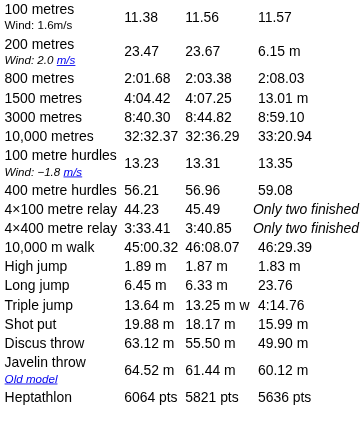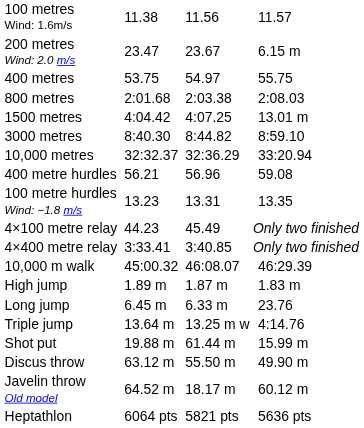 <table>
 <tr>
 <td>100 metres<br><small> Wind: 1.6m/s</small></td>
 <td></td>
 <td>11.38</td>
 <td></td>
 <td>11.56</td>
 <td></td>
 <td>11.57</td>
 </tr>
 <tr>
 <td>200 metres<br><small><em>Wind: 2.0 <a href='#'>m/s</a></em></small></td>
 <td></td>
 <td>23.47</td>
 <td></td>
 <td>23.67</td>
 <td></td>
 <td>6.15 m</td>
+</tr>
+<tr>
+<td>400 metres</td>
+<td></td>
+<td>53.75</td>
+<td></td>
+<td>54.97</td>
+<td></td>
+<td>55.75</td>
 </tr>
 <tr>
 <td>800 metres</td>
 <td></td>
 <td>2:01.68</td>
 <td></td>
 <td>2:03.38</td>
 <td></td>
 <td>2:08.03</td>
 </tr>
 <tr>
 <td>1500 metres</td>
 <td></td>
 <td>4:04.42</td>
 <td></td>
 <td>4:07.25</td>
 <td></td>
 <td>13.01 m</td>
 </tr>
 <tr>
 <td>3000 metres</td>
 <td></td>
 <td>8:40.30</td>
 <td></td>
 <td>8:44.82</td>
 <td></td>
 <td>8:59.10</td>
 </tr>
 <tr>
 <td>10,000 metres</td>
 <td></td>
 <td>32:32.37</td>
 <td></td>
 <td>32:36.29</td>
 <td></td>
 <td>33:20.94</td>
 </tr>
 <tr>
+<td>400 metre hurdles</td>
+<td></td>
+<td>56.21</td>
+<td></td>
+<td>56.96</td>
+<td></td>
+<td>59.08</td>
+</tr>
+<tr>
 <td>100 metre hurdles<br><small><em>Wind: −1.8 <a href='#'>m/s</a></em></small></td>
 <td></td>
 <td>13.23</td>
 <td></td>
 <td>13.31</td>
 <td></td>
 <td>13.35</td>
-</tr>
-<tr>
-<td>400 metre hurdles</td>
-<td></td>
-<td>56.21</td>
-<td></td>
-<td>56.96</td>
-<td></td>
-<td>59.08</td>
 </tr>
 <tr>
 <td>4×100 metre relay</td>
 <td></td>
 <td>44.23</td>
 <td></td>
 <td>45.49</td>
 <td colspan=2><em>Only two finished</em></td>
 </tr>
 <tr>
 <td>4×400 metre relay</td>
 <td></td>
 <td>3:33.41</td>
 <td></td>
 <td>3:40.85</td>
 <td colspan=2><em>Only two finished</em></td>
 </tr>
 <tr>
 <td>10,000 m walk</td>
 <td></td>
 <td>45:00.32</td>
 <td></td>
 <td>46:08.07</td>
 <td></td>
 <td>46:29.39</td>
 </tr>
 <tr>
 <td>High jump</td>
 <td></td>
 <td>1.89 m</td>
 <td></td>
 <td>1.87 m</td>
 <td></td>
 <td>1.83 m</td>
 </tr>
 <tr>
 <td>Long jump</td>
 <td></td>
 <td>6.45 m</td>
 <td></td>
 <td>6.33 m</td>
 <td></td>
 <td>23.76</td>
 </tr>
 <tr>
 <td>Triple jump</td>
 <td></td>
 <td>13.64 m</td>
 <td></td>
 <td>13.25 m w</td>
 <td></td>
 <td>4:14.76</td>
 </tr>
 <tr>
 <td>Shot put</td>
 <td></td>
 <td>19.88 m</td>
 <td></td>
-<td>18.17 m</td>
+<td>61.44 m</td>
 <td></td>
 <td>15.99 m</td>
 </tr>
 <tr>
 <td>Discus throw</td>
 <td></td>
 <td>63.12 m</td>
 <td></td>
 <td>55.50 m</td>
 <td></td>
 <td>49.90 m</td>
 </tr>
 <tr>
 <td>Javelin throw<br><small><em><a href='#'>Old model</a></em></small></td>
 <td></td>
 <td>64.52 m</td>
 <td></td>
-<td>61.44 m</td>
+<td>18.17 m</td>
 <td></td>
 <td>60.12 m</td>
 </tr>
 <tr>
 <td>Heptathlon</td>
 <td></td>
 <td>6064 pts</td>
 <td></td>
 <td>5821 pts</td>
 <td></td>
 <td>5636 pts</td>
 </tr>
 </table>
